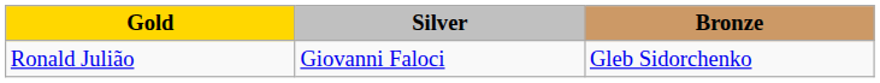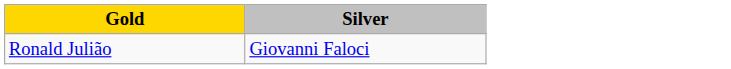 <table class="wikitable" style="text-align:left">
 <tr align="center">
 <td width=200 bgcolor=gold><strong>Gold</strong></td>
 <td width=200 bgcolor=silver><strong>Silver</strong></td>
-<td width=200 bgcolor=CC9966><strong>Bronze</strong></td>
 </tr>
 <tr>
 <td><a href='#'>Ronald Julião</a><br><em></em></td>
 <td><a href='#'>Giovanni Faloci</a><br><em></em></td>
-<td><a href='#'>Gleb Sidorchenko</a><br><em></em></td>
 </tr>
 </table>
